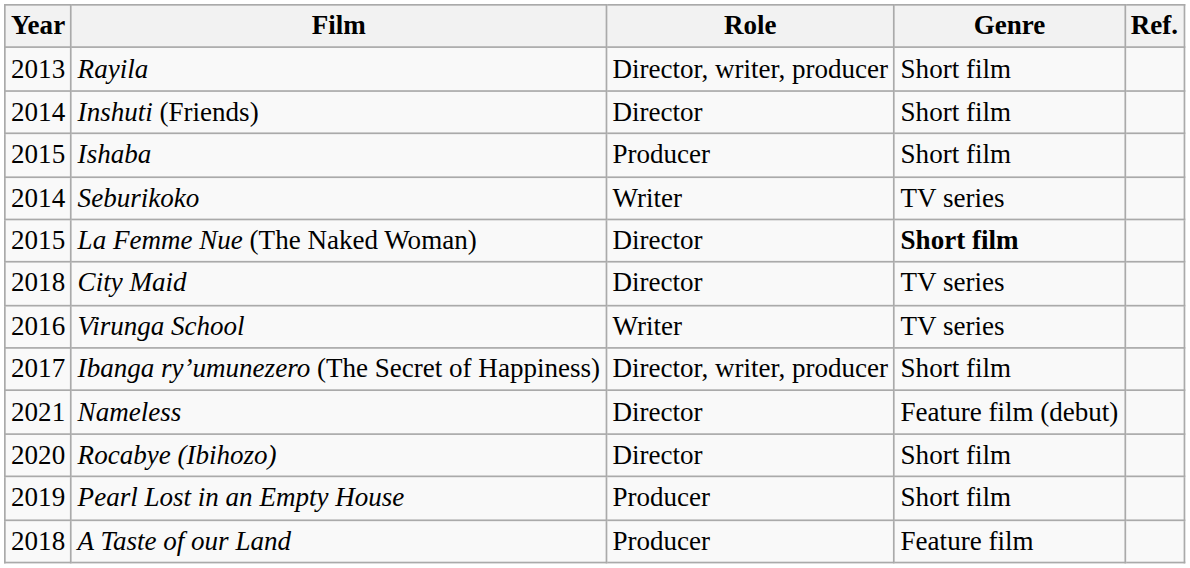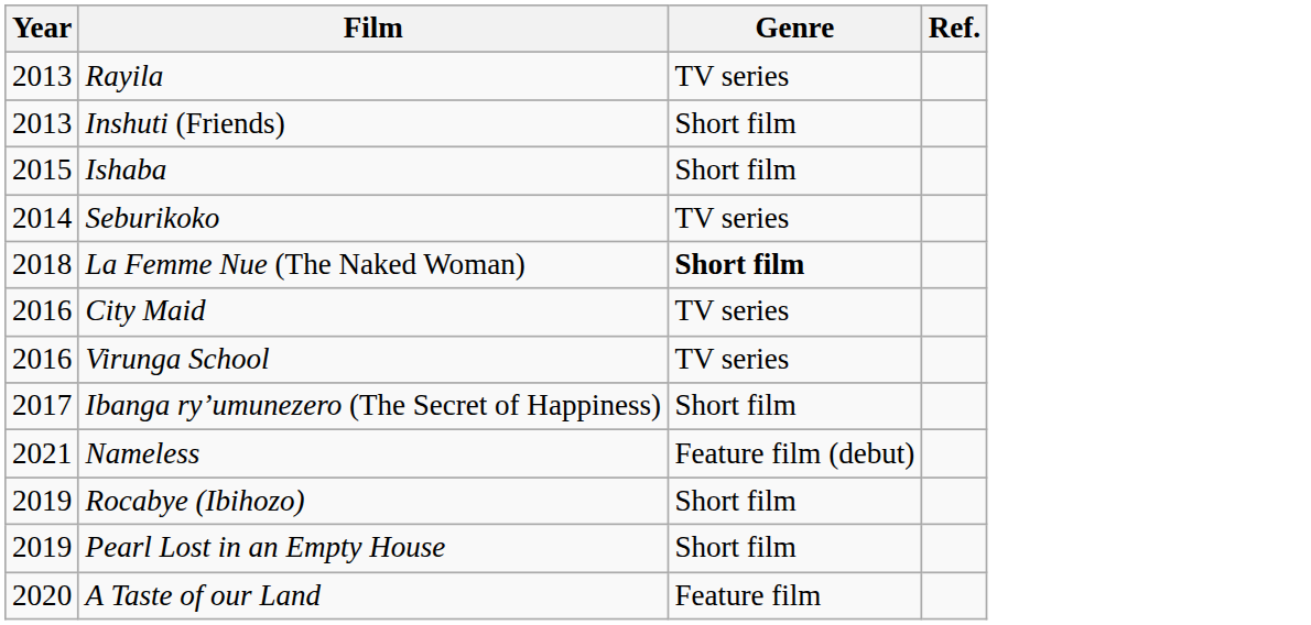 <table class="wikitable">
 <tr>
 <th>Year</th>
 <th>Film</th>
-<th>Role</th>
 <th>Genre</th>
 <th>Ref.</th>
 </tr>
 <tr>
 <td>2013</td>
 <td><em>Rayila</em></td>
-<td>Director, writer, producer</td>
-<td>Short film</td>
+<td>TV series</td>
 <td></td>
 </tr>
 <tr>
-<td>2014</td>
+<td>2013</td>
 <td><em>Inshuti</em> (Friends)</td>
-<td>Director</td>
 <td>Short film</td>
 <td></td>
 </tr>
 <tr>
 <td>2015</td>
 <td><em>Ishaba</em></td>
-<td>Producer</td>
 <td>Short film</td>
 <td></td>
 </tr>
 <tr>
 <td>2014</td>
 <td><em>Seburikoko</em></td>
-<td>Writer</td>
 <td>TV series</td>
 <td></td>
 </tr>
 <tr>
-<td>2015</td>
+<td>2018</td>
 <td><em>La Femme Nue</em> (The Naked Woman)</td>
-<td>Director</td>
 <td><strong>Short film</strong></td>
 <td></td>
 </tr>
 <tr>
-<td>2018</td>
+<td>2016</td>
 <td><em>City Maid</em></td>
-<td>Director</td>
 <td>TV series</td>
 <td></td>
 </tr>
 <tr>
 <td>2016</td>
 <td><em>Virunga School</em></td>
-<td>Writer</td>
 <td>TV series</td>
 <td></td>
 </tr>
 <tr>
 <td>2017</td>
 <td><em>Ibanga ry’umunezero</em> (The Secret of Happiness)</td>
-<td>Director, writer, producer</td>
 <td>Short film</td>
 <td></td>
 </tr>
 <tr>
 <td>2021</td>
 <td><em>Nameless</em></td>
-<td>Director</td>
 <td>Feature film (debut)</td>
 <td></td>
 </tr>
 <tr>
-<td>2020</td>
+<td>2019</td>
 <td><em>Rocabye (Ibihozo)</em></td>
-<td>Director</td>
 <td>Short film</td>
 <td></td>
 </tr>
 <tr>
 <td>2019</td>
 <td><em>Pearl Lost in an Empty House</em></td>
-<td>Producer</td>
 <td>Short film</td>
 <td></td>
 </tr>
 <tr>
-<td>2018</td>
+<td>2020</td>
 <td><em>A Taste of our Land</em></td>
-<td>Producer</td>
 <td>Feature film</td>
 <td></td>
 </tr>
 </table>
